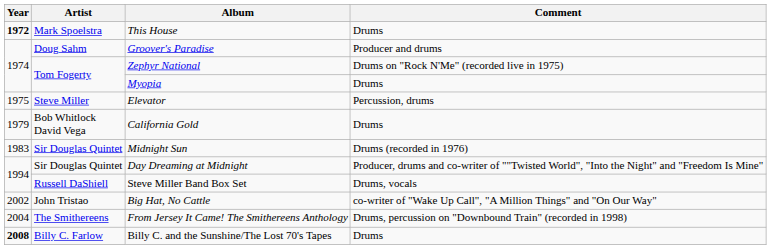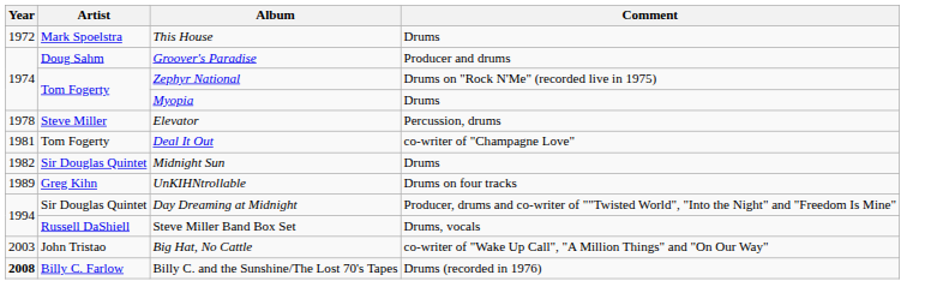 <table class="wikitable">
 <tr>
 <th>Year</th>
 <th>Artist</th>
 <th>Album</th>
 <th>Comment</th>
 </tr>
 <tr>
-<td><strong>1972</strong></td>
+<td>1972</td>
 <td><a href='#'>Mark Spoelstra</a></td>
 <td><em>This House</em></td>
 <td>Drums</td>
 </tr>
 <tr>
 <td rowspan=3>1974</td>
 <td><a href='#'>Doug Sahm</a></td>
 <td><em><a href='#'>Groover's Paradise</a></em></td>
 <td>Producer and drums</td>
 </tr>
 <tr>
 <td rowspan=2><a href='#'>Tom Fogerty</a></td>
 <td><em><a href='#'>Zephyr National</a></em></td>
 <td>Drums on "Rock N'Me" (recorded live in 1975)</td>
 </tr>
 <tr>
 <td><em><a href='#'>Myopia</a></em></td>
 <td>Drums</td>
 </tr>
 <tr>
-<td>1975</td>
+<td>1978</td>
 <td><a href='#'>Steve Miller</a></td>
 <td><em>Elevator</em></td>
 <td>Percussion, drums</td>
 </tr>
 <tr>
-<td>1979</td>
-<td>Bob Whitlock<br>David Vega</td>
-<td><em>California Gold</em></td>
+<td>1981</td>
+<td>Tom Fogerty</td>
+<td><em><a href='#'>Deal It Out</a></em></td>
+<td>co-writer of "Champagne Love"</td>
+</tr>
+<tr>
+<td>1982</td>
+<td><a href='#'>Sir Douglas Quintet</a></td>
+<td><em>Midnight Sun</em></td>
 <td>Drums</td>
 </tr>
 <tr>
-<td>1983</td>
-<td><a href='#'>Sir Douglas Quintet</a></td>
-<td><em>Midnight Sun</em></td>
-<td>Drums (recorded in 1976)</td>
+<td>1989</td>
+<td><a href='#'>Greg Kihn</a></td>
+<td><em>UnKIHNtrollable</em></td>
+<td>Drums on four tracks</td>
 </tr>
 <tr>
 <td rowspan=2>1994</td>
 <td>Sir Douglas Quintet</td>
 <td><em>Day Dreaming at Midnight</em></td>
 <td>Producer, drums and co-writer of ""Twisted World", "Into the Night" and "Freedom Is Mine"</td>
 </tr>
 <tr>
 <td><a href='#'>Russell DaShiell</a></td>
 <td>Steve Miller Band Box Set</td>
 <td>Drums, vocals</td>
 </tr>
 <tr>
-<td>2002</td>
+<td>2003</td>
 <td>John Tristao</td>
 <td><em>Big Hat, No Cattle</em></td>
 <td>co-writer of "Wake Up Call", "A Million Things" and "On Our Way"</td>
 </tr>
 <tr>
-<td>2004</td>
-<td><a href='#'>The Smithereens</a></td>
-<td><em>From Jersey It Came! The Smithereens Anthology</em></td>
-<td>Drums, percussion on "Downbound Train" (recorded in 1998)</td>
-</tr>
-<tr>
 <td><strong>2008</strong></td>
 <td><a href='#'>Billy C. Farlow</a></td>
 <td>Billy C. and the Sunshine/The Lost 70's Tapes</td>
-<td>Drums</td>
+<td>Drums (recorded in 1976)</td>
 </tr>
 </table>
